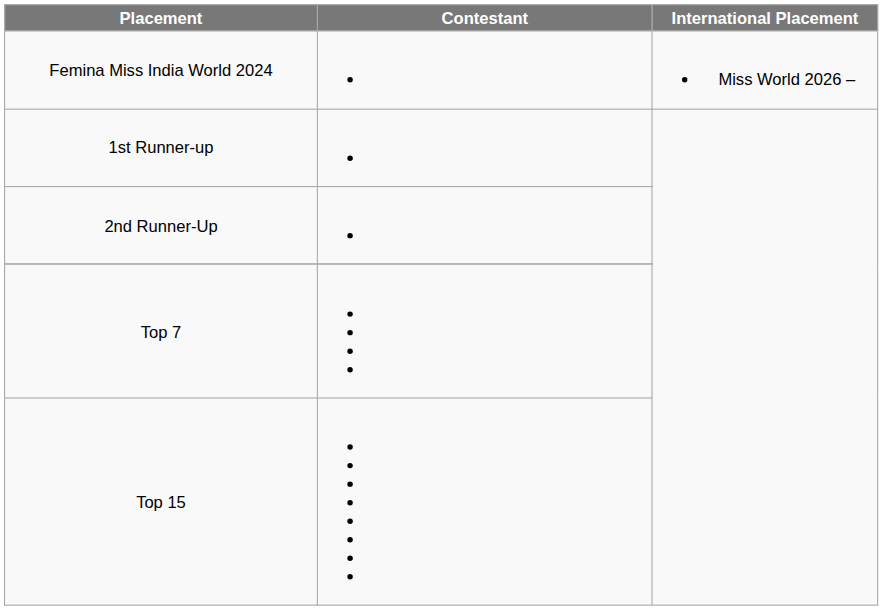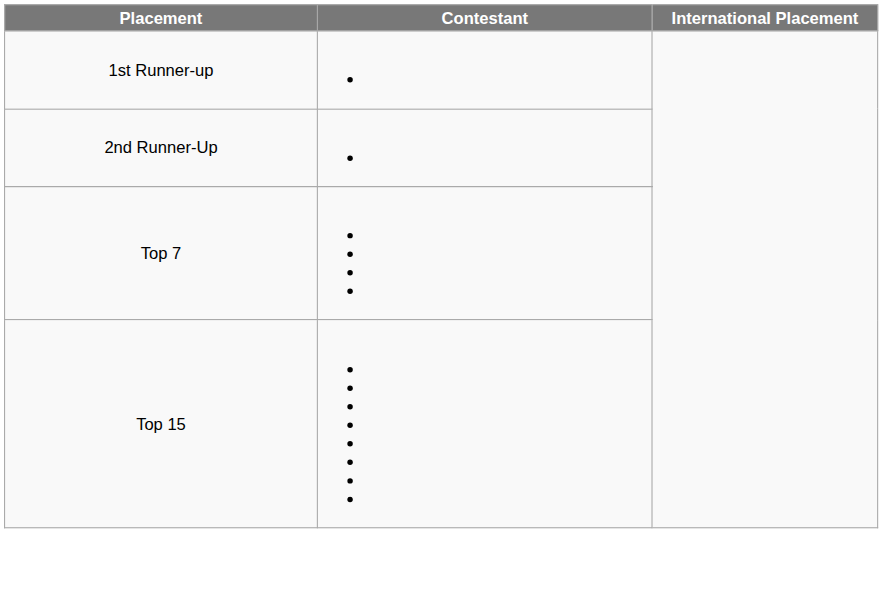 <table class="wikitable sortable" style="font-size: 95%;">
 <tr>
 <th style="width:280px;background-color:#787878;color:#FFFFFF;">Placement</th>
 <th style="width:300px;background-color:#787878;color:#FFFFFF;">Contestant</th>
 <th style="width:200px;background-color:#787878;color:#FFFFFF;">International Placement</th>
-</tr>
-<tr align="center">
-<td>Femina Miss India World 2024</td>
-<td><br><ul><li></li></ul></td>
-<td><br><ul><li>Miss World 2026 – </li></ul></td>
 </tr>
 <tr align="center">
 <td>1st Runner-up</td>
 <td><br><ul><li></li></ul></td>
 </tr>
 <tr align="center">
 <td>2nd Runner-Up</td>
 <td><br><ul><li></li></ul></td>
 </tr>
 <tr>
 </tr>
 <tr align="center">
 <td>Top 7</td>
 <td><br><ul><li></li><li></li><li></li><li></li></ul></td>
 </tr>
 <tr align="center">
 <td>Top 15</td>
 <td><br><ul><li></li><li></li><li></li><li></li><li></li><li></li><li></li><li></li></ul></td>
 </tr>
 </table>
